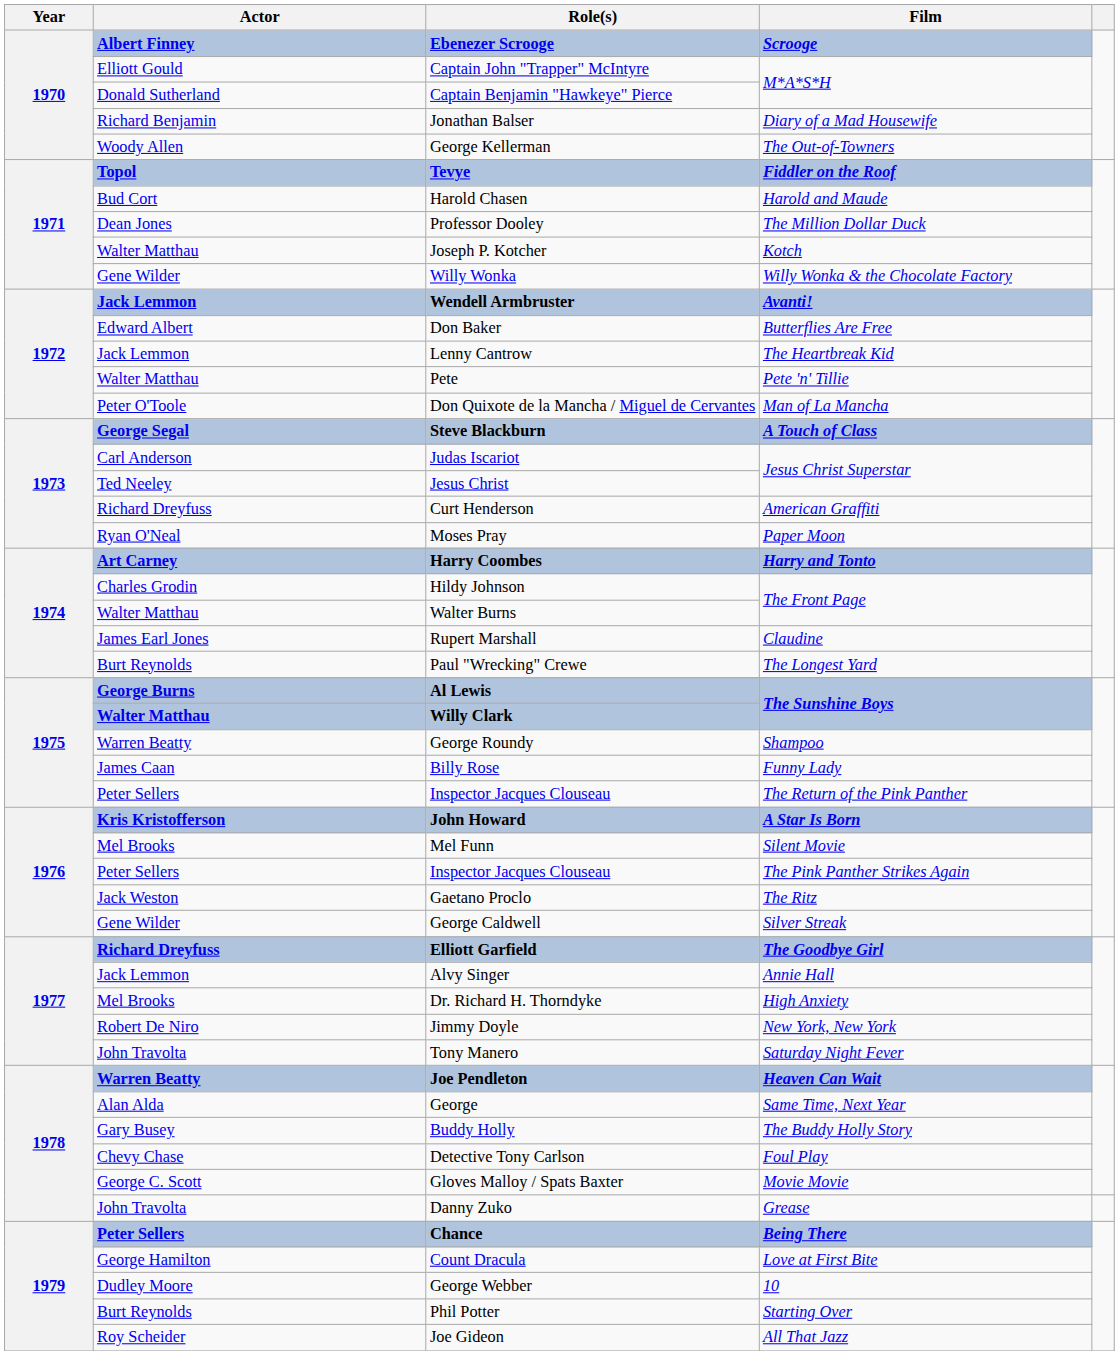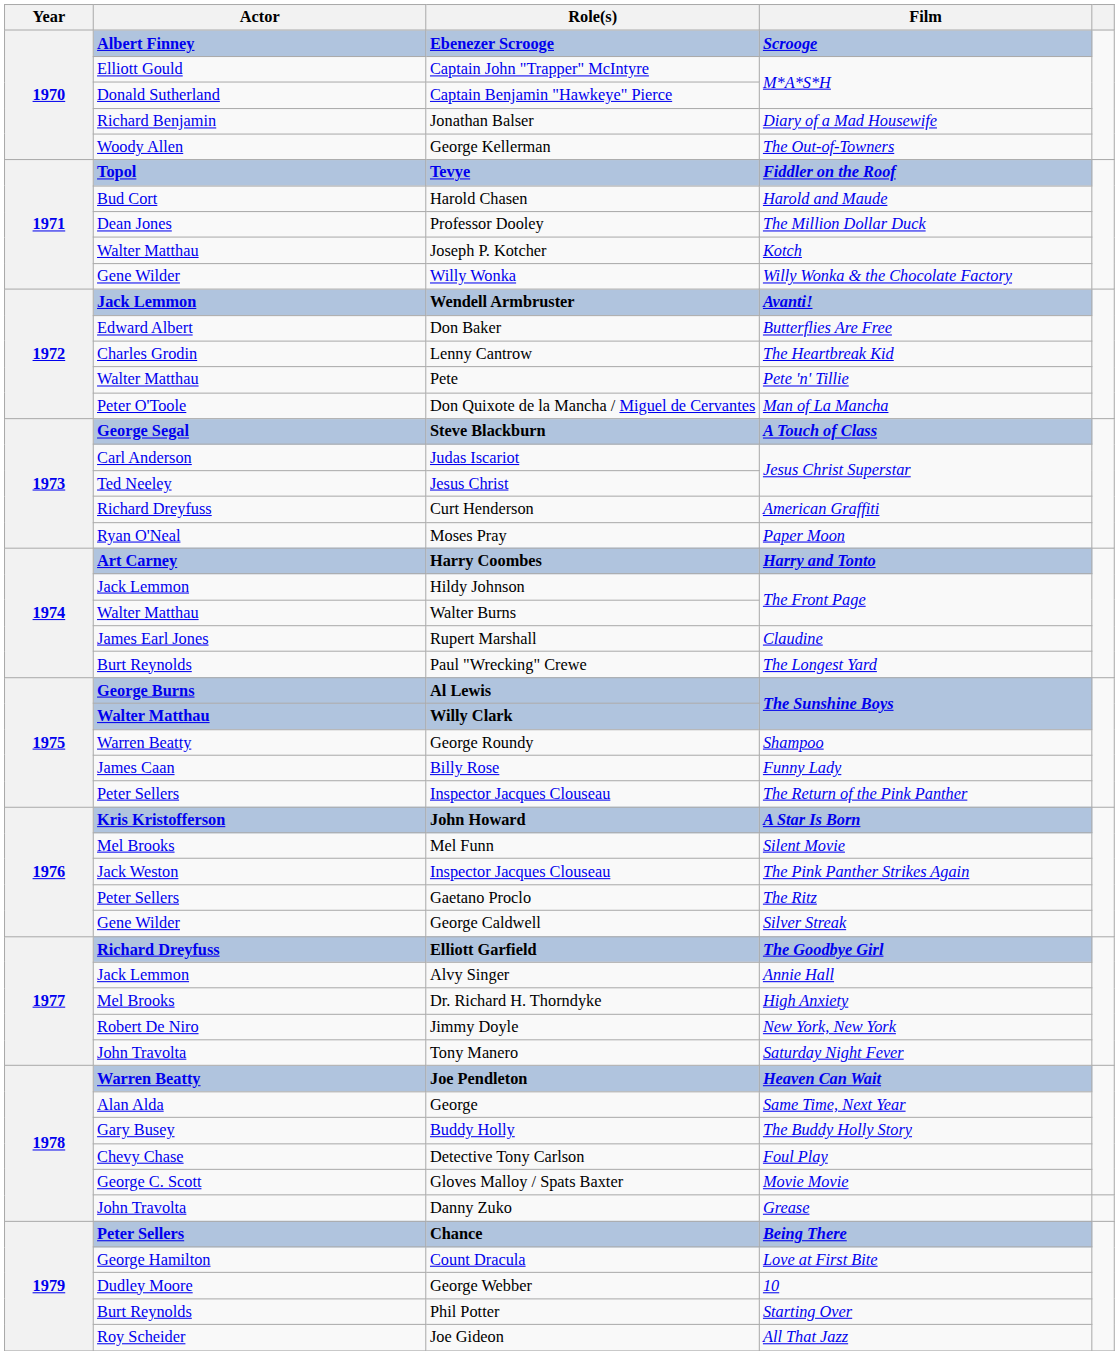 <table class="wikitable sortable">
 <tr>
 <th scope="col" style="width:8%;">Year</th>
 <th scope="col" style="width:30%;">Actor</th>
 <th scope="col" style="width:30%;">Role(s)</th>
 <th scope="col" style="width:30%;">Film</th>
 <th scope="col" style="width:2%;" class="unsortable"></th>
 </tr>
 <tr>
 <th rowspan="5" style="text-align:center;"><a href='#'>1970</a></th>
 <td style="background:#B0C4DE;"><strong><a href='#'>Albert Finney</a></strong></td>
 <td style="background:#B0C4DE;"><strong><a href='#'>Ebenezer Scrooge</a></strong></td>
 <td style="background:#B0C4DE;"><strong><em><a href='#'>Scrooge</a></em></strong></td>
 <td rowspan=5></td>
 </tr>
 <tr>
 <td><a href='#'>Elliott Gould</a></td>
 <td><a href='#'>Captain John "Trapper" McIntyre</a></td>
 <td rowspan="2"><em><a href='#'>M*A*S*H</a></em></td>
 </tr>
 <tr>
 <td><a href='#'>Donald Sutherland</a></td>
 <td><a href='#'>Captain Benjamin "Hawkeye" Pierce</a></td>
 </tr>
 <tr>
 <td><a href='#'>Richard Benjamin</a></td>
 <td>Jonathan Balser</td>
 <td><em><a href='#'>Diary of a Mad Housewife</a></em></td>
 </tr>
 <tr>
 <td><a href='#'>Woody Allen</a></td>
 <td>George Kellerman</td>
 <td><em><a href='#'>The Out-of-Towners</a></em></td>
 </tr>
 <tr>
 <th rowspan="5" style="text-align:center;"><a href='#'>1971</a></th>
 <td style="background:#B0C4DE;"><strong><a href='#'>Topol</a></strong></td>
 <td style="background:#B0C4DE;"><strong><a href='#'>Tevye</a></strong></td>
 <td style="background:#B0C4DE;"><strong><em><a href='#'>Fiddler on the Roof</a></em></strong></td>
 <td rowspan=5></td>
 </tr>
 <tr>
 <td><a href='#'>Bud Cort</a></td>
 <td>Harold Chasen</td>
 <td><em><a href='#'>Harold and Maude</a></em></td>
 </tr>
 <tr>
 <td><a href='#'>Dean Jones</a></td>
 <td>Professor Dooley</td>
 <td><em><a href='#'>The Million Dollar Duck</a></em></td>
 </tr>
 <tr>
 <td><a href='#'>Walter Matthau</a></td>
 <td>Joseph P. Kotcher</td>
 <td><em><a href='#'>Kotch</a></em></td>
 </tr>
 <tr>
 <td><a href='#'>Gene Wilder</a></td>
 <td><a href='#'>Willy Wonka</a></td>
 <td><em><a href='#'>Willy Wonka & the Chocolate Factory</a></em></td>
 </tr>
 <tr>
 <th rowspan="5" style="text-align:center;"><a href='#'>1972</a></th>
 <td style="background:#B0C4DE;"><strong><a href='#'>Jack Lemmon</a></strong></td>
 <td style="background:#B0C4DE;"><strong>Wendell Armbruster</strong></td>
 <td style="background:#B0C4DE;"><strong><em><a href='#'>Avanti!</a></em></strong></td>
 <td rowspan=5></td>
 </tr>
 <tr>
 <td><a href='#'>Edward Albert</a></td>
 <td>Don Baker</td>
 <td><em><a href='#'>Butterflies Are Free</a></em></td>
 </tr>
 <tr>
-<td><a href='#'>Jack Lemmon</a></td>
+<td><a href='#'>Charles Grodin</a></td>
 <td>Lenny Cantrow</td>
 <td><em><a href='#'>The Heartbreak Kid</a></em></td>
 </tr>
 <tr>
 <td><a href='#'>Walter Matthau</a></td>
 <td>Pete</td>
 <td><em><a href='#'>Pete 'n' Tillie</a></em></td>
 </tr>
 <tr>
 <td><a href='#'>Peter O'Toole</a></td>
 <td>Don Quixote de la Mancha / <a href='#'>Miguel de Cervantes</a></td>
 <td><em><a href='#'>Man of La Mancha</a></em></td>
 </tr>
 <tr>
 <th rowspan="5" style="text-align:center;"><a href='#'>1973</a></th>
 <td style="background:#B0C4DE;"><strong><a href='#'>George Segal</a></strong></td>
 <td style="background:#B0C4DE;"><strong>Steve Blackburn</strong></td>
 <td style="background:#B0C4DE;"><strong><em><a href='#'>A Touch of Class</a></em></strong></td>
 <td rowspan=5></td>
 </tr>
 <tr>
 <td><a href='#'>Carl Anderson</a></td>
 <td><a href='#'>Judas Iscariot</a></td>
 <td rowspan="2"><em><a href='#'>Jesus Christ Superstar</a></em></td>
 </tr>
 <tr>
 <td><a href='#'>Ted Neeley</a></td>
 <td><a href='#'>Jesus Christ</a></td>
 </tr>
 <tr>
 <td><a href='#'>Richard Dreyfuss</a></td>
 <td>Curt Henderson</td>
 <td><em><a href='#'>American Graffiti</a></em></td>
 </tr>
 <tr>
 <td><a href='#'>Ryan O'Neal</a></td>
 <td>Moses Pray</td>
 <td><em><a href='#'>Paper Moon</a></em></td>
 </tr>
 <tr>
 <th rowspan="5" style="text-align:center;"><a href='#'>1974</a></th>
 <td style="background:#B0C4DE;"><strong><a href='#'>Art Carney</a></strong></td>
 <td style="background:#B0C4DE;"><strong>Harry Coombes</strong></td>
 <td style="background:#B0C4DE;"><strong><em><a href='#'>Harry and Tonto</a></em></strong></td>
 <td rowspan=5></td>
 </tr>
 <tr>
-<td><a href='#'>Charles Grodin</a></td>
+<td><a href='#'>Jack Lemmon</a></td>
 <td>Hildy Johnson</td>
 <td rowspan="2"><em><a href='#'>The Front Page</a></em></td>
 </tr>
 <tr>
 <td><a href='#'>Walter Matthau</a></td>
 <td>Walter Burns</td>
 </tr>
 <tr>
 <td><a href='#'>James Earl Jones</a></td>
 <td>Rupert Marshall</td>
 <td><em><a href='#'>Claudine</a></em></td>
 </tr>
 <tr>
 <td><a href='#'>Burt Reynolds</a></td>
 <td>Paul "Wrecking" Crewe</td>
 <td><em><a href='#'>The Longest Yard</a></em></td>
 </tr>
 <tr>
 <th rowspan="5" style="text-align:center;"><a href='#'>1975</a></th>
 <td style="background:#B0C4DE;"><strong><a href='#'>George Burns</a></strong></td>
 <td style="background:#B0C4DE;"><strong>Al Lewis</strong></td>
 <td rowspan="2" style="background:#B0C4DE;"><strong><em><a href='#'>The Sunshine Boys</a></em></strong></td>
 <td rowspan=5></td>
 </tr>
 <tr>
 <td style="background:#B0C4DE;"><strong><a href='#'>Walter Matthau</a></strong></td>
 <td style="background:#B0C4DE;"><strong>Willy Clark</strong></td>
 </tr>
 <tr>
 <td><a href='#'>Warren Beatty</a></td>
 <td>George Roundy</td>
 <td><em><a href='#'>Shampoo</a></em></td>
 </tr>
 <tr>
 <td><a href='#'>James Caan</a></td>
 <td><a href='#'>Billy Rose</a></td>
 <td><em><a href='#'>Funny Lady</a></em></td>
 </tr>
 <tr>
 <td><a href='#'>Peter Sellers</a></td>
 <td><a href='#'>Inspector Jacques Clouseau</a></td>
 <td><em><a href='#'>The Return of the Pink Panther</a></em></td>
 </tr>
 <tr>
 <th rowspan="5" style="text-align:center;"><a href='#'>1976</a></th>
 <td style="background:#B0C4DE;"><strong><a href='#'>Kris Kristofferson</a></strong></td>
 <td style="background:#B0C4DE;"><strong>John Howard</strong></td>
 <td style="background:#B0C4DE;"><strong><em><a href='#'>A Star Is Born</a></em></strong></td>
 <td rowspan=5></td>
 </tr>
 <tr>
 <td><a href='#'>Mel Brooks</a></td>
 <td>Mel Funn</td>
 <td><em><a href='#'>Silent Movie</a></em></td>
 </tr>
 <tr>
-<td><a href='#'>Peter Sellers</a></td>
+<td><a href='#'>Jack Weston</a></td>
 <td><a href='#'>Inspector Jacques Clouseau</a></td>
 <td><em><a href='#'>The Pink Panther Strikes Again</a></em></td>
 </tr>
 <tr>
-<td><a href='#'>Jack Weston</a></td>
+<td><a href='#'>Peter Sellers</a></td>
 <td>Gaetano Proclo</td>
 <td><em><a href='#'>The Ritz</a></em></td>
 </tr>
 <tr>
 <td><a href='#'>Gene Wilder</a></td>
 <td>George Caldwell</td>
 <td><em><a href='#'>Silver Streak</a></em></td>
 </tr>
 <tr>
 <th rowspan="5" style="text-align:center;"><a href='#'>1977</a></th>
 <td style="background:#B0C4DE;"><strong><a href='#'>Richard Dreyfuss</a></strong></td>
 <td style="background:#B0C4DE;"><strong>Elliott Garfield</strong></td>
 <td style="background:#B0C4DE;"><strong><em><a href='#'>The Goodbye Girl</a></em></strong></td>
 <td rowspan=5></td>
 </tr>
 <tr>
 <td><a href='#'>Jack Lemmon</a></td>
 <td>Alvy Singer</td>
 <td><em><a href='#'>Annie Hall</a></em></td>
 </tr>
 <tr>
 <td><a href='#'>Mel Brooks</a></td>
 <td>Dr. Richard H. Thorndyke</td>
 <td><em><a href='#'>High Anxiety</a></em></td>
 </tr>
 <tr>
 <td><a href='#'>Robert De Niro</a></td>
 <td>Jimmy Doyle</td>
 <td><em><a href='#'>New York, New York</a></em></td>
 </tr>
 <tr>
 <td><a href='#'>John Travolta</a></td>
 <td>Tony Manero</td>
 <td><em><a href='#'>Saturday Night Fever</a></em></td>
 </tr>
 <tr>
 <th rowspan="6" style="text-align:center;"><a href='#'>1978</a></th>
 <td style="background:#B0C4DE;"><strong><a href='#'>Warren Beatty</a></strong></td>
 <td style="background:#B0C4DE;"><strong>Joe Pendleton</strong></td>
 <td style="background:#B0C4DE;"><strong><em><a href='#'>Heaven Can Wait</a></em></strong></td>
 <td rowspan=5></td>
 </tr>
 <tr>
 <td><a href='#'>Alan Alda</a></td>
 <td>George</td>
 <td><em><a href='#'>Same Time, Next Year</a></em></td>
 </tr>
 <tr>
 <td><a href='#'>Gary Busey</a></td>
 <td><a href='#'>Buddy Holly</a></td>
 <td><em><a href='#'>The Buddy Holly Story</a></em></td>
 </tr>
 <tr>
 <td><a href='#'>Chevy Chase</a></td>
 <td>Detective Tony Carlson</td>
 <td><em><a href='#'>Foul Play</a></em></td>
 </tr>
 <tr>
 <td><a href='#'>George C. Scott</a></td>
 <td>Gloves Malloy / Spats Baxter</td>
 <td><em><a href='#'>Movie Movie</a></em></td>
 </tr>
 <tr>
 <td><a href='#'>John Travolta</a></td>
 <td>Danny Zuko</td>
 <td><em><a href='#'>Grease</a></em></td>
 </tr>
 <tr>
 <th rowspan="5" style="text-align:center;"><a href='#'>1979</a></th>
 <td style="background:#B0C4DE;"><strong><a href='#'>Peter Sellers</a></strong></td>
 <td style="background:#B0C4DE;"><strong>Chance</strong></td>
 <td style="background:#B0C4DE;"><strong><em><a href='#'>Being There</a></em></strong></td>
 <td rowspan=5></td>
 </tr>
 <tr>
 <td><a href='#'>George Hamilton</a></td>
 <td><a href='#'>Count Dracula</a></td>
 <td><em><a href='#'>Love at First Bite</a></em></td>
 </tr>
 <tr>
 <td><a href='#'>Dudley Moore</a></td>
 <td>George Webber</td>
 <td><em><a href='#'>10</a></em></td>
 </tr>
 <tr>
 <td><a href='#'>Burt Reynolds</a></td>
 <td>Phil Potter</td>
 <td><em><a href='#'>Starting Over</a></em></td>
 </tr>
 <tr>
 <td><a href='#'>Roy Scheider</a></td>
 <td>Joe Gideon</td>
 <td><em><a href='#'>All That Jazz</a></em></td>
 </tr>
 </table>
